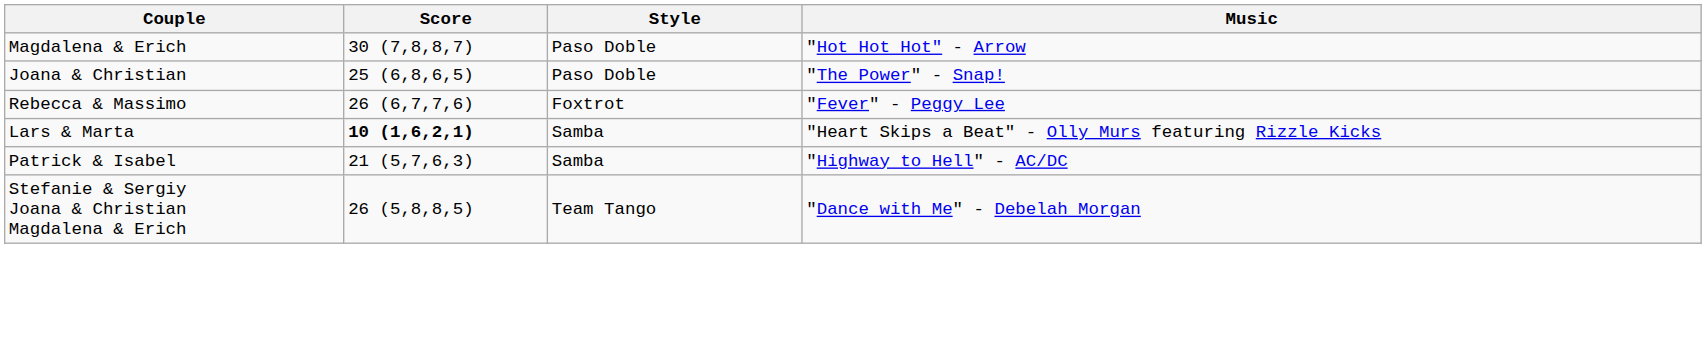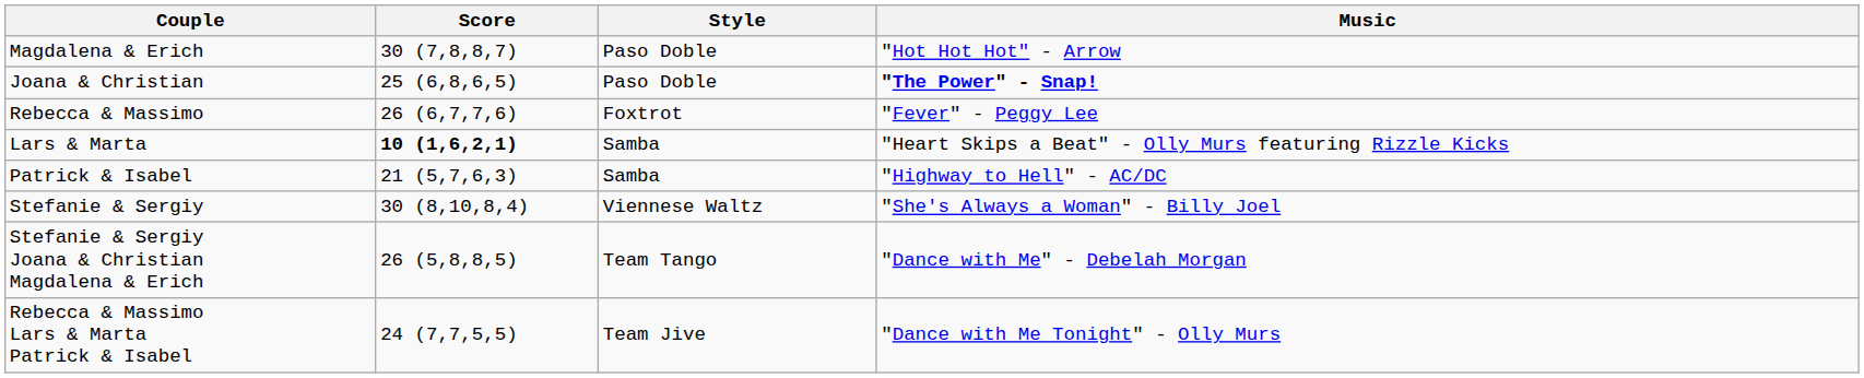 <table class="wikitable" width="80%">
 <tr>
 <th width="20%">Couple</th>
 <th width="12%">Score</th>
 <th width="15%">Style</th>
 <th width="60%">Music</th>
 </tr>
 <tr>
 <td>Magdalena & Erich</td>
 <td>30 (7,8,8,7)</td>
 <td>Paso Doble</td>
 <td>"<a href='#'>Hot Hot Hot"</a> - <a href='#'>Arrow</a></td>
 </tr>
 <tr>
 <td>Joana & Christian</td>
 <td>25 (6,8,6,5)</td>
 <td>Paso Doble</td>
-<td>"<a href='#'>The Power</a>" - <a href='#'>Snap!</a></td>
+<td><strong>"<a href='#'>The Power</a>" - <a href='#'>Snap!</a></strong></td>
 </tr>
 <tr>
 <td>Rebecca & Massimo</td>
 <td>26 (6,7,7,6)</td>
 <td>Foxtrot</td>
 <td>"<a href='#'>Fever</a>" - <a href='#'>Peggy Lee</a></td>
 </tr>
 <tr>
 <td>Lars & Marta</td>
 <td><strong>10 (1,6,2,1)</strong></td>
 <td>Samba</td>
 <td>"Heart Skips a Beat" - <a href='#'>Olly Murs</a> featuring <a href='#'>Rizzle Kicks</a></td>
 </tr>
 <tr>
 <td>Patrick & Isabel</td>
 <td>21 (5,7,6,3)</td>
 <td>Samba</td>
 <td>"<a href='#'>Highway to Hell</a>" - <a href='#'>AC/DC</a></td>
 </tr>
 <tr>
+<td>Stefanie & Sergiy</td>
+<td>30 (8,10,8,4)</td>
+<td>Viennese Waltz</td>
+<td>"<a href='#'>She's Always a Woman</a>" - <a href='#'>Billy Joel</a></td>
+</tr>
+<tr>
 <td>Stefanie & Sergiy <br> Joana & Christian <br> Magdalena & Erich</td>
 <td>26 (5,8,8,5)</td>
 <td>Team Tango</td>
 <td>"<a href='#'>Dance with Me</a>" - <a href='#'>Debelah Morgan</a></td>
 </tr>
+<tr>
+<td>Rebecca & Massimo <br> Lars & Marta <br> Patrick & Isabel</td>
+<td>24 (7,7,5,5)</td>
+<td>Team Jive</td>
+<td>"<a href='#'>Dance with Me Tonight</a>" - <a href='#'>Olly Murs</a></td>
+</tr>
 </table>
